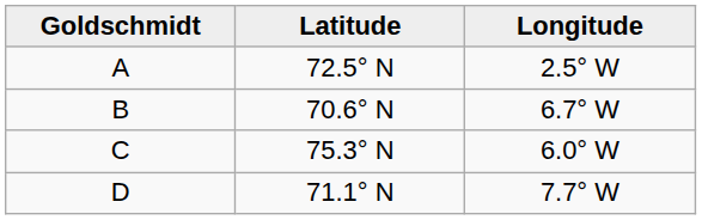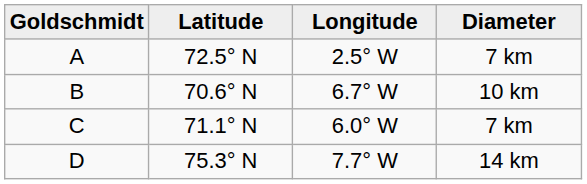 <table class="wikitable">
 <tr>
 <th width="25%" style="background:#eeeeee;">Goldschmidt</th>
 <th width="25%" style="background:#eeeeee;">Latitude</th>
 <th width="25%" style="background:#eeeeee;">Longitude</th>
+<th width="25%" style="background:#eeeeee;">Diameter</th>
 </tr>
 <tr>
 <td align="center">A</td>
 <td align="center">72.5° N</td>
 <td align="center">2.5° W</td>
+<td align="center">7 km</td>
 </tr>
 <tr>
 <td align="center">B</td>
 <td align="center">70.6° N</td>
 <td align="center">6.7° W</td>
+<td align="center">10 km</td>
 </tr>
 <tr>
 <td align="center">C</td>
-<td align="center">75.3° N</td>
+<td align="center">71.1° N</td>
 <td align="center">6.0° W</td>
+<td align="center">7 km</td>
 </tr>
 <tr>
 <td align="center">D</td>
-<td align="center">71.1° N</td>
+<td align="center">75.3° N</td>
 <td align="center">7.7° W</td>
+<td align="center">14 km</td>
 </tr>
 </table>
